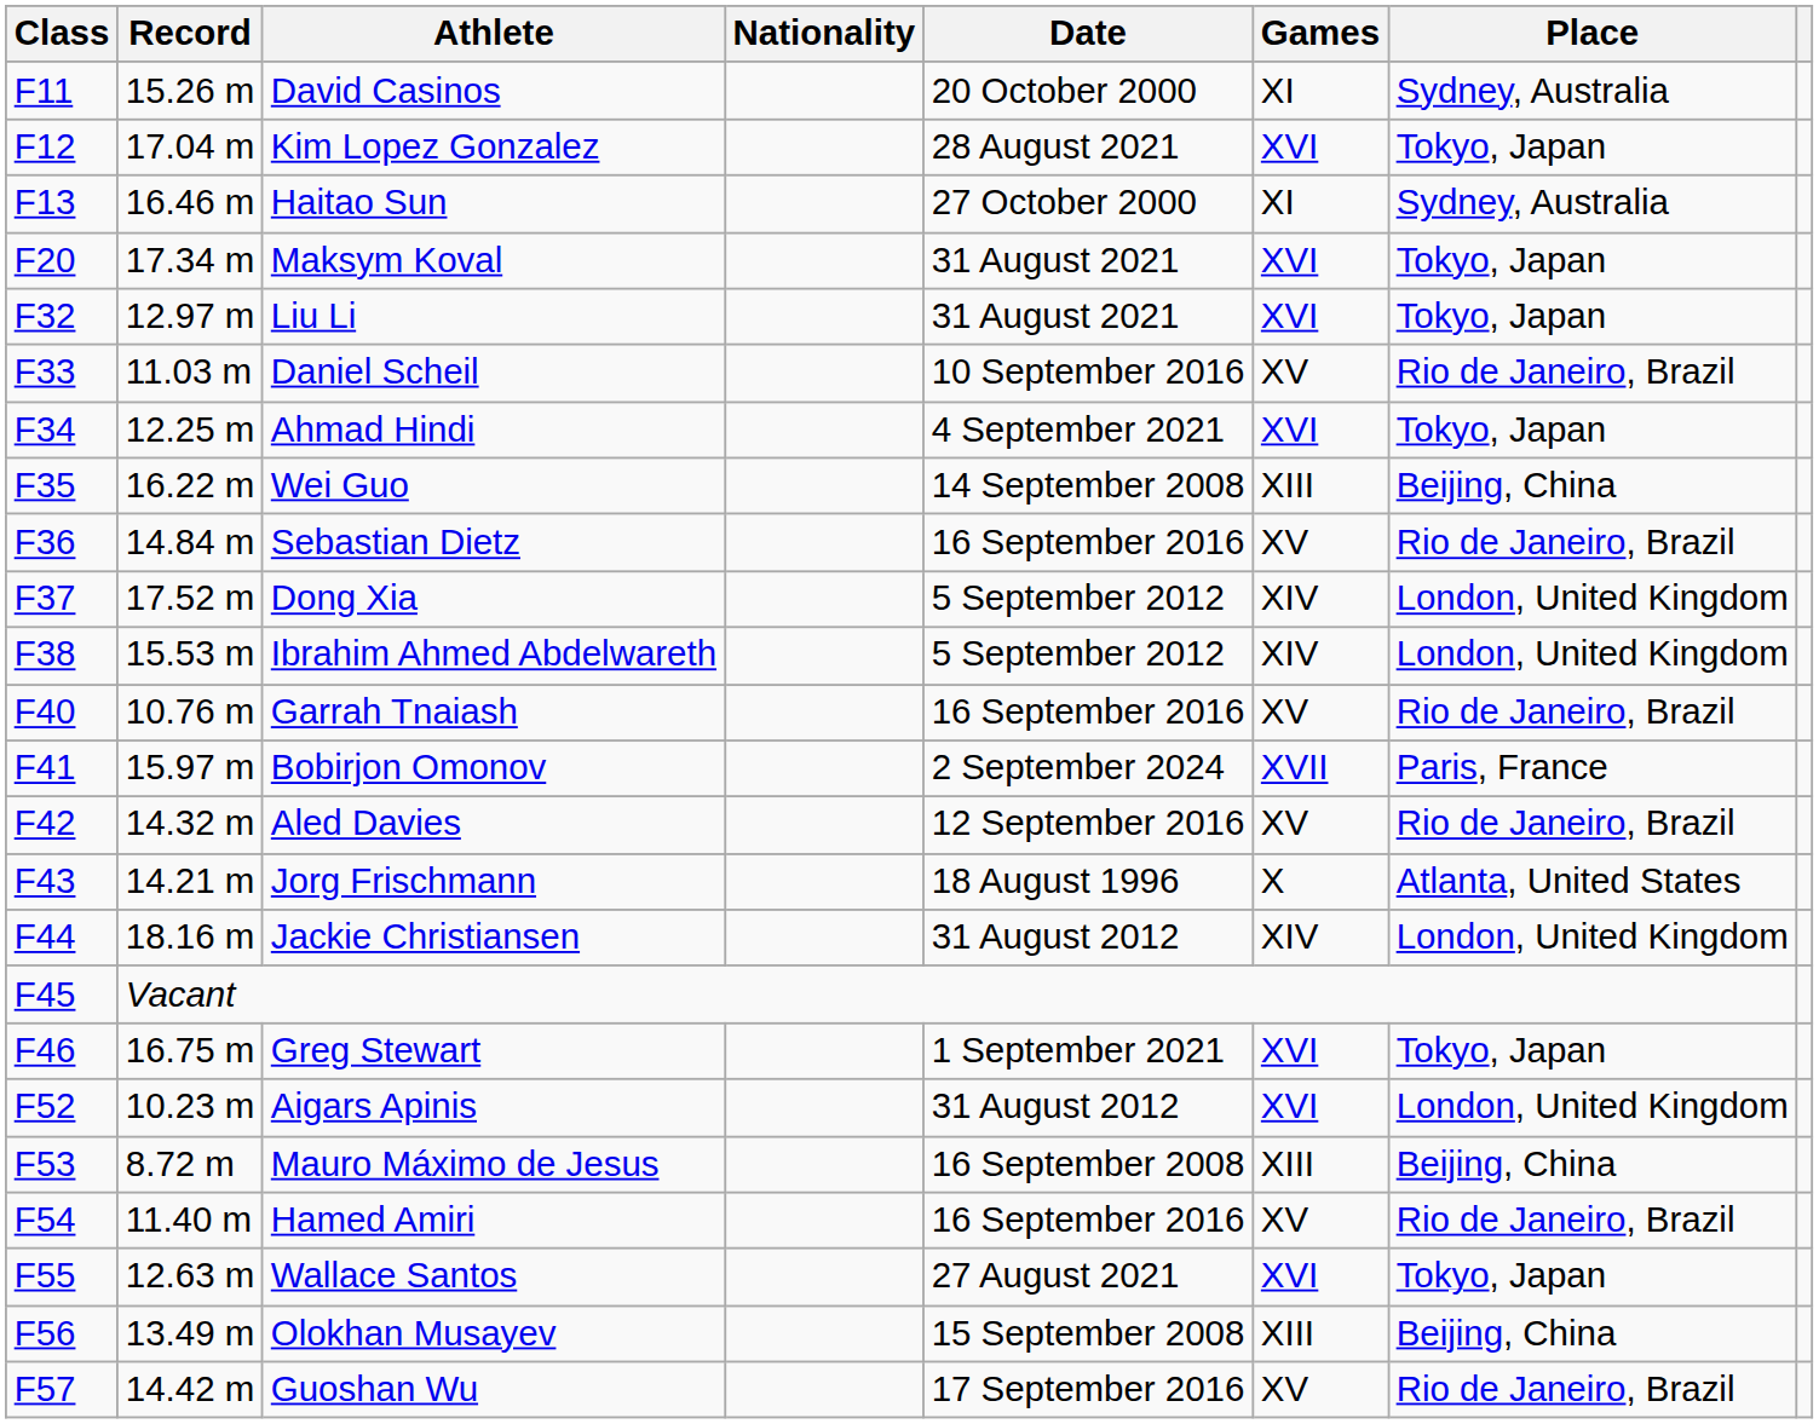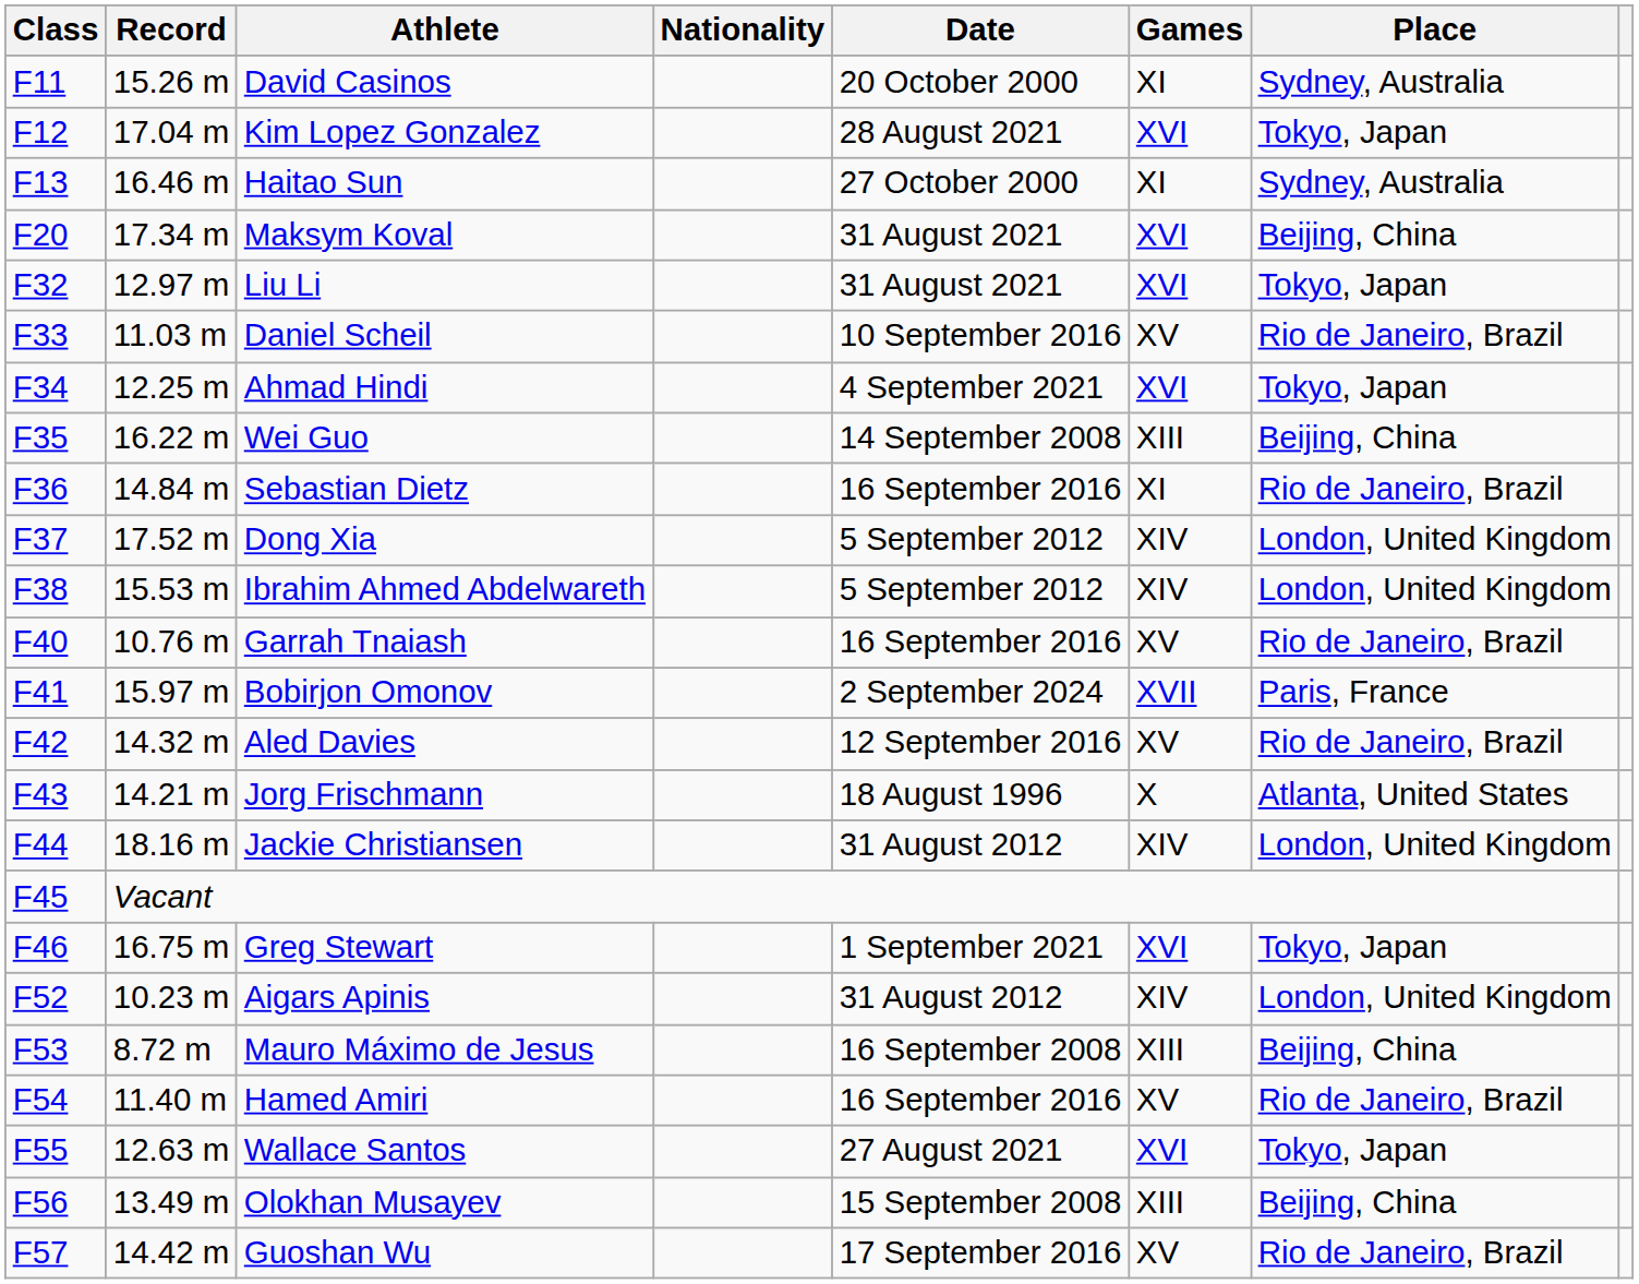 <table class="wikitable">
 <tr>
 <th>Class</th>
 <th>Record</th>
 <th>Athlete</th>
 <th>Nationality</th>
 <th>Date</th>
 <th>Games</th>
 <th>Place</th>
 <th></th>
 </tr>
 <tr>
 <td><a href='#'>F11</a></td>
 <td>15.26 m</td>
 <td><a href='#'>David Casinos</a></td>
 <td></td>
 <td>20 October 2000</td>
 <td>XI</td>
 <td><a href='#'>Sydney</a>, Australia</td>
 <td></td>
 </tr>
 <tr>
 <td><a href='#'>F12</a></td>
 <td>17.04 m</td>
 <td><a href='#'>Kim Lopez Gonzalez</a></td>
 <td></td>
 <td>28 August 2021</td>
 <td><a href='#'>XVI</a></td>
 <td><a href='#'>Tokyo</a>, Japan</td>
 <td></td>
 </tr>
 <tr>
 <td><a href='#'>F13</a></td>
 <td>16.46 m</td>
 <td><a href='#'>Haitao Sun</a></td>
 <td></td>
 <td>27 October 2000</td>
 <td>XI</td>
 <td><a href='#'>Sydney</a>, Australia</td>
 <td></td>
 </tr>
 <tr>
 <td><a href='#'>F20</a></td>
 <td>17.34 m</td>
 <td><a href='#'>Maksym Koval</a></td>
 <td></td>
 <td>31 August 2021</td>
 <td><a href='#'>XVI</a></td>
-<td><a href='#'>Tokyo</a>, Japan</td>
+<td><a href='#'>Beijing</a>, China</td>
 <td></td>
 </tr>
 <tr>
 <td><a href='#'>F32</a></td>
 <td>12.97 m</td>
 <td><a href='#'>Liu Li</a></td>
 <td></td>
 <td>31 August 2021</td>
 <td><a href='#'>XVI</a></td>
 <td><a href='#'>Tokyo</a>, Japan</td>
 <td></td>
 </tr>
 <tr>
 <td><a href='#'>F33</a></td>
 <td>11.03 m</td>
 <td><a href='#'>Daniel Scheil</a></td>
 <td></td>
 <td>10 September 2016</td>
 <td>XV</td>
 <td><a href='#'>Rio de Janeiro</a>, Brazil</td>
 <td></td>
 </tr>
 <tr>
 <td><a href='#'>F34</a></td>
 <td>12.25 m</td>
 <td><a href='#'>Ahmad Hindi</a></td>
 <td></td>
 <td>4 September 2021</td>
 <td><a href='#'>XVI</a></td>
 <td><a href='#'>Tokyo</a>, Japan</td>
 <td></td>
 </tr>
 <tr>
 <td><a href='#'>F35</a></td>
 <td>16.22 m</td>
 <td><a href='#'>Wei Guo</a></td>
 <td></td>
 <td>14 September 2008</td>
 <td>XIII</td>
 <td><a href='#'>Beijing</a>, China</td>
 <td></td>
 </tr>
 <tr>
 <td><a href='#'>F36</a></td>
 <td>14.84 m</td>
 <td><a href='#'>Sebastian Dietz</a></td>
 <td></td>
 <td>16 September 2016</td>
-<td>XV</td>
+<td>XI</td>
 <td><a href='#'>Rio de Janeiro</a>, Brazil</td>
 <td></td>
 </tr>
 <tr>
 <td><a href='#'>F37</a></td>
 <td>17.52 m</td>
 <td><a href='#'>Dong Xia</a></td>
 <td></td>
 <td>5 September 2012</td>
 <td>XIV</td>
 <td><a href='#'>London</a>, United Kingdom</td>
 <td></td>
 </tr>
 <tr>
 <td><a href='#'>F38</a></td>
 <td>15.53 m</td>
 <td><a href='#'>Ibrahim Ahmed Abdelwareth</a></td>
 <td></td>
 <td>5 September 2012</td>
 <td>XIV</td>
 <td><a href='#'>London</a>, United Kingdom</td>
 <td></td>
 </tr>
 <tr>
 <td><a href='#'>F40</a></td>
 <td>10.76 m</td>
 <td><a href='#'>Garrah Tnaiash</a></td>
 <td></td>
 <td>16 September 2016</td>
 <td>XV</td>
 <td><a href='#'>Rio de Janeiro</a>, Brazil</td>
 <td></td>
 </tr>
 <tr>
 <td><a href='#'>F41</a></td>
 <td>15.97 m</td>
 <td><a href='#'>Bobirjon Omonov</a></td>
 <td></td>
 <td>2 September 2024</td>
 <td><a href='#'>XVII</a></td>
 <td><a href='#'>Paris</a>, France</td>
 <td></td>
 </tr>
 <tr>
 <td><a href='#'>F42</a></td>
 <td>14.32 m</td>
 <td><a href='#'>Aled Davies</a></td>
 <td></td>
 <td>12 September 2016</td>
 <td>XV</td>
 <td><a href='#'>Rio de Janeiro</a>, Brazil</td>
 <td></td>
 </tr>
 <tr>
 <td><a href='#'>F43</a></td>
 <td>14.21 m</td>
 <td><a href='#'>Jorg Frischmann</a></td>
 <td></td>
 <td>18 August 1996</td>
 <td>X</td>
 <td><a href='#'>Atlanta</a>, United States</td>
 <td></td>
 </tr>
 <tr>
 <td><a href='#'>F44</a></td>
 <td>18.16 m</td>
 <td><a href='#'>Jackie Christiansen</a></td>
 <td></td>
 <td>31 August 2012</td>
 <td>XIV</td>
 <td><a href='#'>London</a>, United Kingdom</td>
 <td></td>
 </tr>
 <tr>
 <td><a href='#'>F45</a></td>
 <td colspan="6"><em>Vacant</em></td>
 <td></td>
 </tr>
 <tr>
 <td><a href='#'>F46</a></td>
 <td>16.75 m</td>
 <td><a href='#'>Greg Stewart</a></td>
 <td></td>
 <td>1 September 2021</td>
 <td><a href='#'>XVI</a></td>
 <td><a href='#'>Tokyo</a>, Japan</td>
 <td></td>
 </tr>
 <tr>
 <td><a href='#'>F52</a></td>
 <td>10.23 m</td>
 <td><a href='#'>Aigars Apinis</a></td>
 <td></td>
 <td>31 August 2012</td>
-<td><a href='#'>XVI</a></td>
+<td>XIV</td>
 <td><a href='#'>London</a>, United Kingdom</td>
 <td></td>
 </tr>
 <tr>
 <td><a href='#'>F53</a></td>
 <td>8.72 m</td>
 <td><a href='#'>Mauro Máximo de Jesus</a></td>
 <td></td>
 <td>16 September 2008</td>
 <td>XIII</td>
 <td><a href='#'>Beijing</a>, China</td>
 <td></td>
 </tr>
 <tr>
 <td><a href='#'>F54</a></td>
 <td>11.40 m</td>
 <td><a href='#'>Hamed Amiri</a></td>
 <td></td>
 <td>16 September 2016</td>
 <td>XV</td>
 <td><a href='#'>Rio de Janeiro</a>, Brazil</td>
 <td></td>
 </tr>
 <tr>
 <td><a href='#'>F55</a></td>
 <td>12.63 m</td>
 <td><a href='#'>Wallace Santos</a></td>
 <td></td>
 <td>27 August 2021</td>
 <td><a href='#'>XVI</a></td>
 <td><a href='#'>Tokyo</a>, Japan</td>
 <td></td>
 </tr>
 <tr>
 <td><a href='#'>F56</a></td>
 <td>13.49 m</td>
 <td><a href='#'>Olokhan Musayev</a></td>
 <td></td>
 <td>15 September 2008</td>
 <td>XIII</td>
 <td><a href='#'>Beijing</a>, China</td>
 <td></td>
 </tr>
 <tr>
 <td><a href='#'>F57</a></td>
 <td>14.42 m</td>
 <td><a href='#'>Guoshan Wu</a></td>
 <td></td>
 <td>17 September 2016</td>
 <td>XV</td>
 <td><a href='#'>Rio de Janeiro</a>, Brazil</td>
 <td></td>
 </tr>
 </table>
